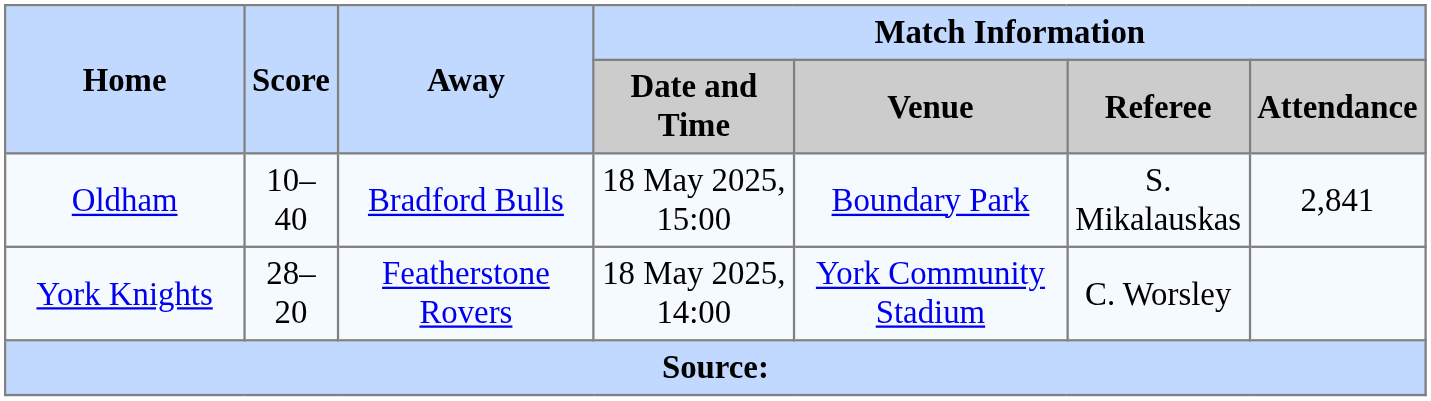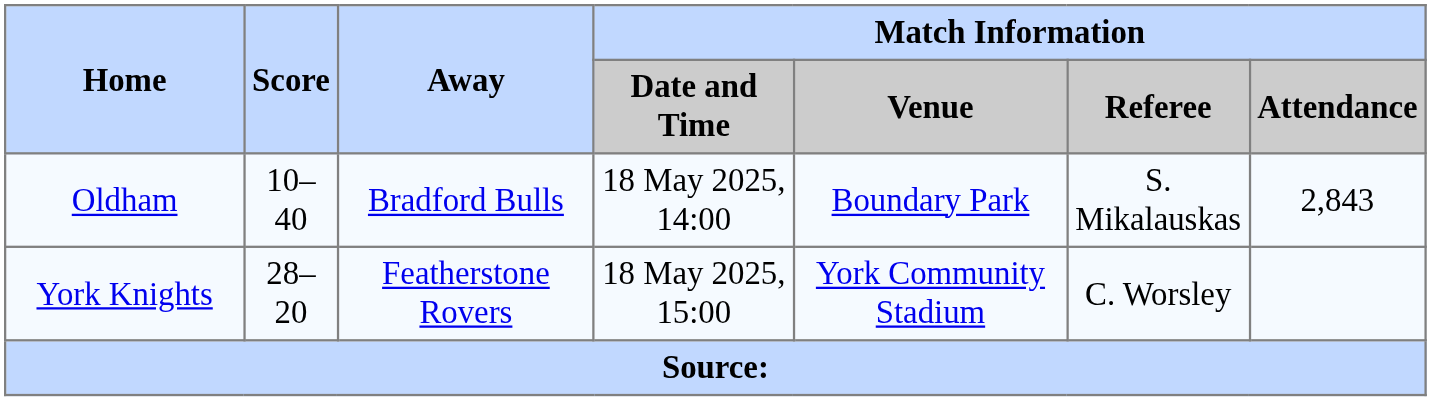 <table border=1 style="border-collapse:collapse; font-size:90%; text-align:center;" cellpadding=3 cellspacing=0 width=100%>
 <tr bgcolor=#C1D8FF>
 <th scope="col" rowspan=2  width=20%>Home</th>
 <th scope="col" rowspan=2  width=6%>Score</th>
 <th scope="col" rowspan=2  width=20%>Away</th>
 <th colspan=4>Match Information</th>
 </tr>
 <tr bgcolor=#CCCCCC>
 <th scope="col" width=17%>Date and Time</th>
 <th scope="col" width=22%>Venue</th>
 <th scope="col" width=10%>Referee</th>
 <th scope="col" width=7%>Attendance</th>
 </tr>
 <tr bgcolor=#F5FAFF>
 <td> <a href='#'>Oldham</a></td>
 <td>10–40</td>
 <td> <a href='#'>Bradford Bulls</a></td>
-<td>18 May 2025, 15:00</td>
+<td>18 May 2025, 14:00</td>
 <td><a href='#'>Boundary Park</a></td>
 <td>S. Mikalauskas</td>
-<td>2,841</td>
+<td>2,843</td>
 </tr>
 <tr bgcolor=#F5FAFF>
 <td> <a href='#'>York Knights</a></td>
 <td>28–20</td>
 <td> <a href='#'>Featherstone Rovers</a></td>
-<td>18 May 2025, 14:00</td>
+<td>18 May 2025, 15:00</td>
 <td><a href='#'>York Community Stadium</a></td>
 <td>C. Worsley</td>
 <td></td>
 </tr>
 <tr style="background:#c1d8ff;">
 <th colspan=7>Source:</th>
 </tr>
 </table>
